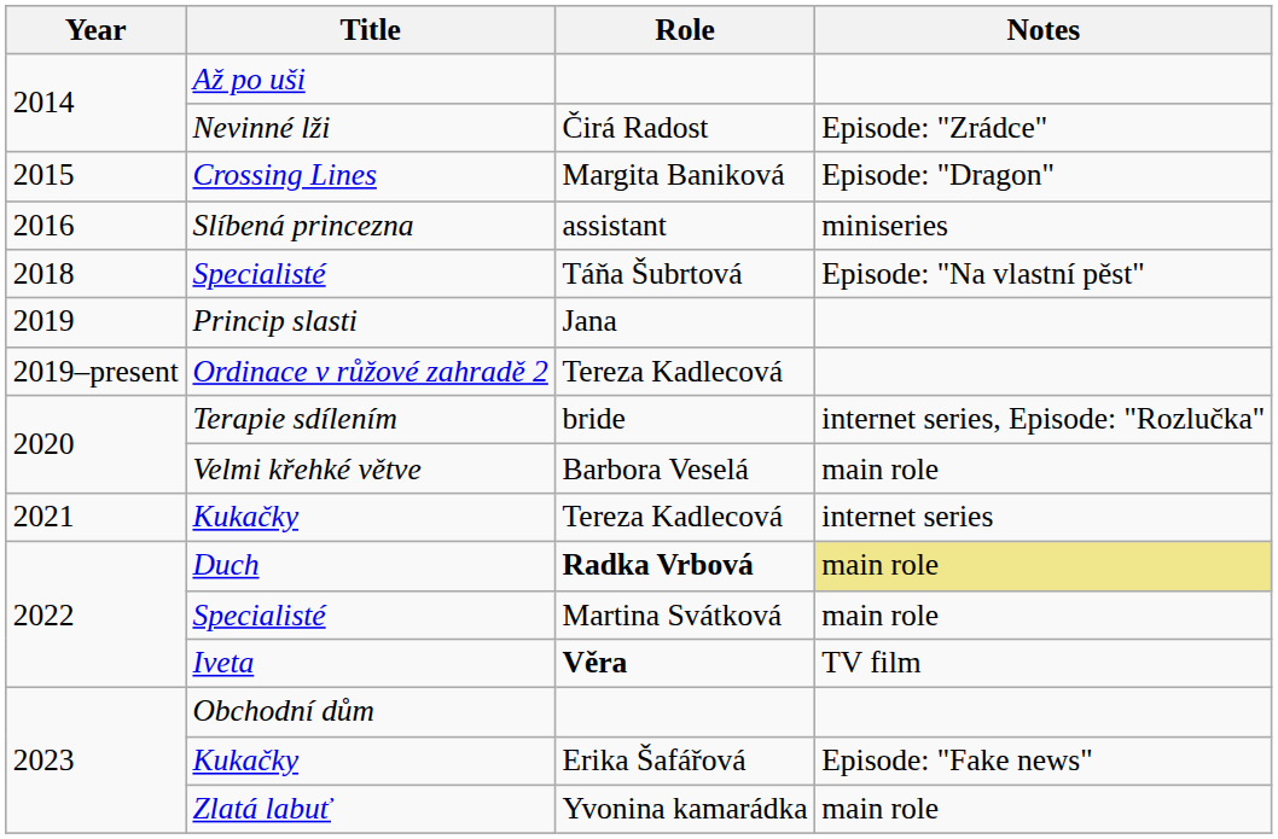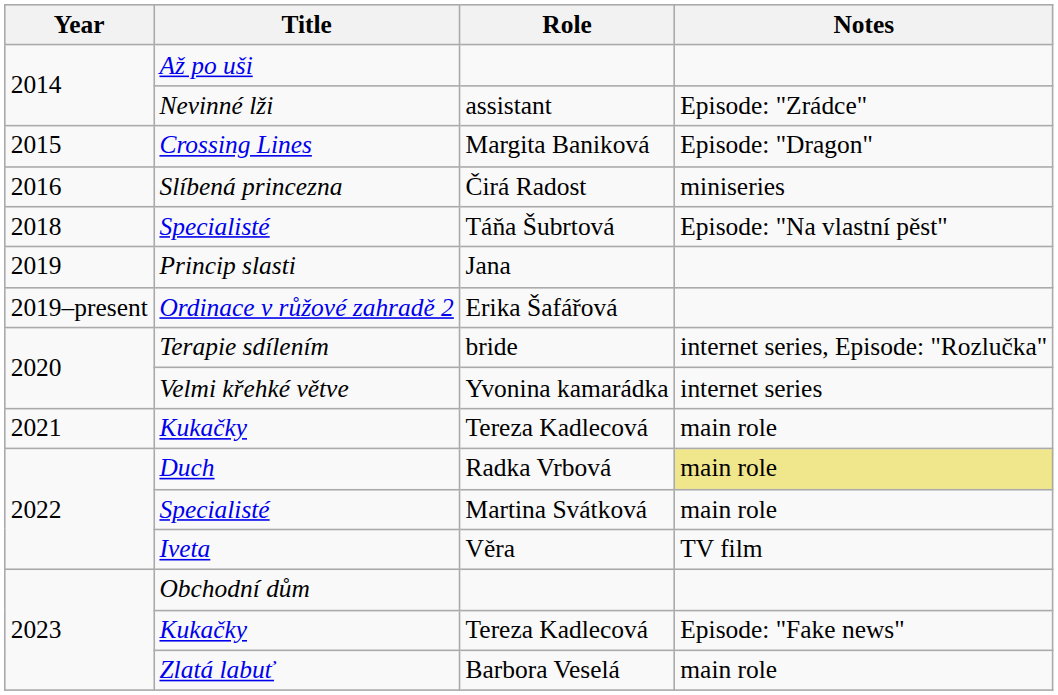 <table class="wikitable">
 <tr>
 <th>Year</th>
 <th>Title</th>
 <th>Role</th>
 <th>Notes</th>
 </tr>
 <tr>
 <td rowspan=2>2014</td>
 <td><em><a href='#'>Až po uši</a></em></td>
 <td></td>
 <td></td>
 </tr>
 <tr>
 <td><em>Nevinné lži</em></td>
-<td>Čirá Radost</td>
+<td>assistant</td>
 <td>Episode: "Zrádce"</td>
 </tr>
 <tr>
 <td>2015</td>
 <td><em><a href='#'>Crossing Lines</a></em></td>
 <td>Margita Baniková</td>
 <td>Episode: "Dragon"</td>
 </tr>
 <tr>
 <td>2016</td>
 <td><em>Slíbená princezna</em></td>
-<td>assistant</td>
+<td>Čirá Radost</td>
 <td>miniseries</td>
 </tr>
 <tr>
 <td>2018</td>
 <td><em><a href='#'>Specialisté</a></em></td>
 <td>Táňa Šubrtová</td>
 <td>Episode: "Na vlastní pěst"</td>
 </tr>
 <tr>
 <td>2019</td>
 <td><em>Princip slasti</em></td>
 <td>Jana</td>
 <td></td>
 </tr>
 <tr>
 <td>2019–present</td>
 <td><em><a href='#'>Ordinace v růžové zahradě 2</a></em></td>
-<td>Tereza Kadlecová</td>
+<td>Erika Šafářová</td>
 <td></td>
 </tr>
 <tr>
 <td rowspan=2>2020</td>
 <td><em>Terapie sdílením</em></td>
 <td>bride</td>
 <td>internet series, Episode: "Rozlučka"</td>
 </tr>
 <tr>
 <td><em>Velmi křehké větve</em></td>
-<td>Barbora Veselá</td>
-<td>main role</td>
+<td>Yvonina kamarádka</td>
+<td>internet series</td>
 </tr>
 <tr>
 <td>2021</td>
 <td><em><a href='#'>Kukačky</a></em></td>
 <td>Tereza Kadlecová</td>
-<td>internet series</td>
+<td>main role</td>
 </tr>
 <tr>
 <td rowspan="3">2022</td>
 <td><em><a href='#'>Duch</a></em></td>
-<td><strong>Radka Vrbová</strong></td>
+<td>Radka Vrbová</td>
 <td style="background: khaki;">main role</td>
 </tr>
 <tr>
 <td><em><a href='#'>Specialisté</a></em></td>
 <td>Martina Svátková</td>
 <td>main role</td>
 </tr>
 <tr>
 <td><em><a href='#'>Iveta</a></em></td>
-<td><strong>Věra</strong></td>
+<td>Věra</td>
 <td>TV film</td>
 </tr>
 <tr>
 <td rowspan="3">2023</td>
 <td><em>Obchodní dům</em></td>
 <td></td>
 <td></td>
 </tr>
 <tr>
 <td><em><a href='#'>Kukačky</a></em></td>
-<td>Erika Šafářová</td>
+<td>Tereza Kadlecová</td>
 <td>Episode: "Fake news"</td>
 </tr>
 <tr>
 <td><em><a href='#'>Zlatá labuť</a></em></td>
-<td>Yvonina kamarádka</td>
+<td>Barbora Veselá</td>
 <td>main role</td>
 </tr>
 </table>
